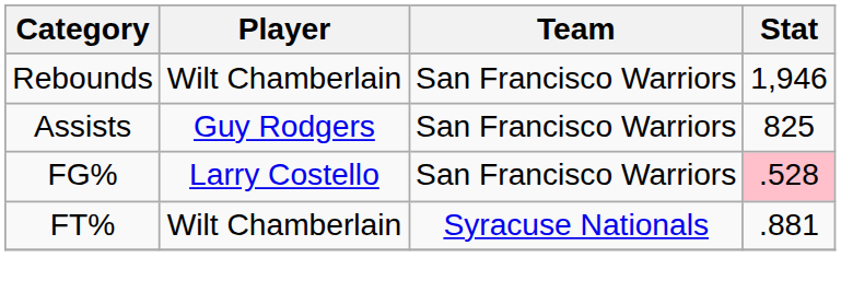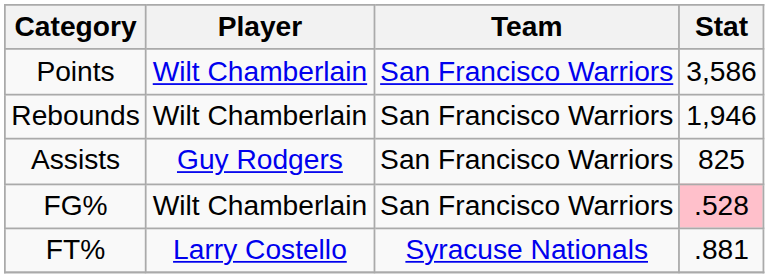 <table class="wikitable" style="text-align:center">
 <tr>
 <th>Category</th>
 <th>Player</th>
 <th>Team</th>
 <th>Stat</th>
+</tr>
+<tr>
+<td>Points</td>
+<td><a href='#'>Wilt Chamberlain</a></td>
+<td><a href='#'>San Francisco Warriors</a></td>
+<td>3,586</td>
 </tr>
 <tr>
 <td>Rebounds</td>
 <td>Wilt Chamberlain</td>
 <td>San Francisco Warriors</td>
 <td>1,946</td>
 </tr>
 <tr>
 <td>Assists</td>
 <td><a href='#'>Guy Rodgers</a></td>
 <td>San Francisco Warriors</td>
 <td>825</td>
 </tr>
 <tr>
 <td>FG%</td>
-<td><a href='#'>Larry Costello</a></td>
+<td>Wilt Chamberlain</td>
 <td>San Francisco Warriors</td>
 <td style="background: pink;">.528</td>
 </tr>
 <tr>
 <td>FT%</td>
-<td>Wilt Chamberlain</td>
+<td><a href='#'>Larry Costello</a></td>
 <td><a href='#'>Syracuse Nationals</a></td>
 <td>.881</td>
 </tr>
 <tr>
 </tr>
 </table>
